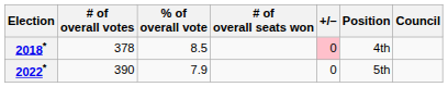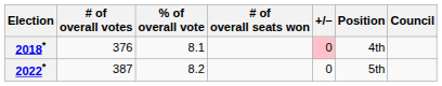 <table class="wikitable" style="text-align: right;">
 <tr>
 <th>Election</th>
 <th># of<br>overall votes</th>
 <th>% of<br>overall vote</th>
 <th># of<br>overall seats won</th>
 <th>+/–</th>
 <th>Position</th>
 <th>Council</th>
 </tr>
 <tr>
 <th><a href='#'>2018</a><sup>*</sup></th>
-<td> 378</td>
-<td> 8.5</td>
+<td> 376</td>
+<td> 8.1</td>
 <td></td>
 <td style="background: pink;"> 0</td>
 <td> 4th</td>
 <td></td>
 </tr>
 <tr>
 <th><a href='#'>2022</a><sup>*</sup></th>
-<td> 390</td>
-<td> 7.9</td>
+<td> 387</td>
+<td> 8.2</td>
 <td></td>
 <td> 0</td>
 <td> 5th</td>
 <td></td>
 </tr>
 </table>
